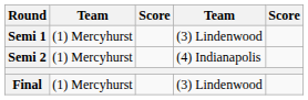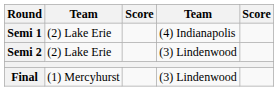 <table class="wikitable">
 <tr>
 <th>Round</th>
 <th>Team</th>
 <th>Score</th>
 <th>Team</th>
 <th>Score</th>
 </tr>
 <tr>
 <th>Semi 1</th>
-<td>(1) Mercyhurst</td>
+<td>(2) Lake Erie</td>
 <td></td>
-<td>(3) Lindenwood</td>
+<td>(4) Indianapolis</td>
 <td></td>
 </tr>
 <tr>
 <th>Semi 2</th>
-<td>(1) Mercyhurst</td>
+<td>(2) Lake Erie</td>
 <td></td>
-<td>(4) Indianapolis</td>
+<td>(3) Lindenwood</td>
 <td></td>
 </tr>
 <tr>
 <th colspan=5></th>
 </tr>
 <tr>
 <th>Final</th>
 <td>(1) Mercyhurst</td>
 <td></td>
 <td>(3) Lindenwood</td>
 <td></td>
 </tr>
 </table>
